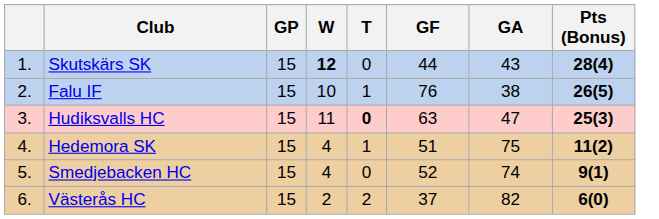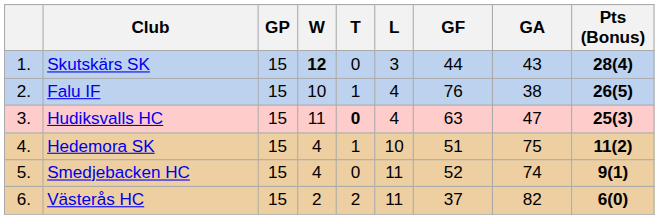 <table class="wikitable">
 <tr>
 <th width="30"></th>
 <th width="200">Club</th>
 <th width="30">GP</th>
 <th width="30">W</th>
 <th width="30">T</th>
+<th width="30">L</th>
 <th width="70">GF</th>
 <th width="70">GA</th>
 <th width="70">Pts (Bonus)</th>
 </tr>
 <tr bgcolor="#BCD2EE" align="center">
 <td>1.</td>
 <td align="left"><a href='#'>Skutskärs SK</a></td>
 <td>15</td>
 <td><strong>12</strong></td>
 <td>0</td>
+<td>3</td>
 <td>44</td>
 <td>43</td>
 <td><strong>28(4)</strong></td>
 </tr>
 <tr bgcolor="#BCD2EE" align="center">
 <td>2.</td>
 <td align="left"><a href='#'>Falu IF</a></td>
 <td>15</td>
 <td>10</td>
 <td>1</td>
+<td>4</td>
 <td>76</td>
 <td>38</td>
 <td><strong>26(5)</strong></td>
 </tr>
 <tr bgcolor="#FFCCCC" align="center">
 <td>3.</td>
 <td align="left"><a href='#'>Hudiksvalls HC</a></td>
 <td>15</td>
 <td>11</td>
 <td><strong>0</strong></td>
+<td>4</td>
 <td>63</td>
 <td>47</td>
 <td><strong>25(3)</strong></td>
 </tr>
 <tr bgcolor="#EECFA1" align="center">
 <td>4.</td>
 <td align="left"><a href='#'>Hedemora SK</a></td>
 <td>15</td>
 <td>4</td>
 <td>1</td>
+<td>10</td>
 <td>51</td>
 <td>75</td>
 <td><strong>11(2)</strong></td>
 </tr>
 <tr bgcolor="#EECFA1" align="center">
 <td>5.</td>
 <td align="left"><a href='#'>Smedjebacken HC</a></td>
 <td>15</td>
 <td>4</td>
 <td>0</td>
+<td>11</td>
 <td>52</td>
 <td>74</td>
 <td><strong>9(1)</strong></td>
 </tr>
 <tr bgcolor="#EECFA1" align="center">
 <td>6.</td>
 <td align="left"><a href='#'>Västerås HC</a></td>
 <td>15</td>
 <td>2</td>
 <td>2</td>
+<td>11</td>
 <td>37</td>
 <td>82</td>
 <td><strong>6(0)</strong></td>
 </tr>
 </table>
